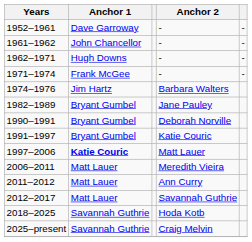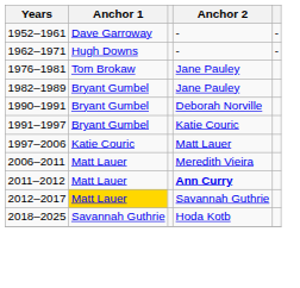 <table class="wikitable">
 <tr>
 <th>Years</th>
 <th>Anchor 1</th>
 <th></th>
 <th>Anchor 2</th>
 <th></th>
 </tr>
 <tr>
 <td>1952–1961</td>
 <td><a href='#'>Dave Garroway</a></td>
 <td></td>
 <td>-</td>
 <td>-</td>
 </tr>
 <tr>
-<td>1961–1962</td>
-<td><a href='#'>John Chancellor</a></td>
-<td></td>
-<td>-</td>
-<td>-</td>
-</tr>
-<tr>
 <td>1962–1971</td>
 <td><a href='#'>Hugh Downs</a></td>
 <td></td>
 <td>-</td>
 <td>-</td>
 </tr>
 <tr>
-<td>1971–1974</td>
-<td><a href='#'>Frank McGee</a></td>
+<td>1976–1981</td>
+<td><a href='#'>Tom Brokaw</a></td>
 <td></td>
-<td>-</td>
-<td>-</td>
-</tr>
-<tr>
-<td>1974–1976</td>
-<td><a href='#'>Jim Hartz</a></td>
-<td></td>
-<td><a href='#'>Barbara Walters</a></td>
+<td><a href='#'>Jane Pauley</a></td>
 <td></td>
 </tr>
 <tr>
 <td>1982–1989</td>
 <td><a href='#'>Bryant Gumbel</a></td>
 <td></td>
 <td><a href='#'>Jane Pauley</a></td>
 <td></td>
 </tr>
 <tr>
 <td>1990–1991</td>
 <td><a href='#'>Bryant Gumbel</a></td>
 <td></td>
 <td><a href='#'>Deborah Norville</a></td>
 <td></td>
 </tr>
 <tr>
 <td>1991–1997</td>
 <td><a href='#'>Bryant Gumbel</a></td>
 <td></td>
 <td><a href='#'>Katie Couric</a></td>
 <td></td>
 </tr>
 <tr>
 <td>1997–2006</td>
-<td><strong><a href='#'>Katie Couric</a></strong></td>
+<td><a href='#'>Katie Couric</a></td>
 <td></td>
 <td><a href='#'>Matt Lauer</a></td>
 <td></td>
 </tr>
 <tr>
 <td>2006–2011</td>
 <td><a href='#'>Matt Lauer</a></td>
 <td></td>
 <td><a href='#'>Meredith Vieira</a></td>
 <td></td>
 </tr>
 <tr>
 <td>2011–2012</td>
 <td><a href='#'>Matt Lauer</a></td>
 <td></td>
-<td><a href='#'>Ann Curry</a></td>
+<td><strong><a href='#'>Ann Curry</a></strong></td>
 <td></td>
 </tr>
 <tr>
 <td>2012–2017</td>
-<td><a href='#'>Matt Lauer</a></td>
+<td style="background: gold;"><a href='#'>Matt Lauer</a></td>
 <td></td>
 <td><a href='#'>Savannah Guthrie</a></td>
 <td></td>
 </tr>
 <tr>
 <td>2018–2025</td>
 <td><a href='#'>Savannah Guthrie</a></td>
 <td></td>
 <td><a href='#'>Hoda Kotb</a></td>
 <td></td>
 </tr>
 <tr>
-<td>2025–present</td>
-<td><a href='#'>Savannah Guthrie</a></td>
-<td></td>
-<td><a href='#'>Craig Melvin</a></td>
-<td></td>
-</tr>
-<tr>
 </tr>
 </table>
